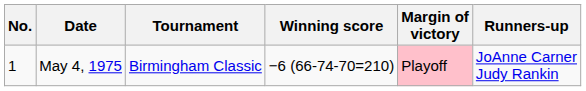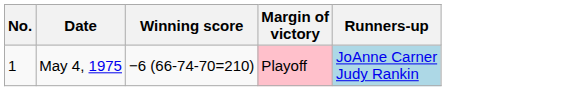 <table class="wikitable" style="font-size:95%;">
 <tr>
 <th>No.</th>
 <th>Date</th>
-<th>Tournament</th>
 <th>Winning score</th>
 <th>Margin of<br>victory</th>
 <th>Runners-up</th>
 </tr>
 <tr>
 <td>1</td>
 <td>May 4, <a href='#'>1975</a></td>
-<td><a href='#'>Birmingham Classic</a></td>
 <td>−6 (66-74-70=210)</td>
 <td style="background: pink;">Playoff</td>
-<td> <a href='#'>JoAnne Carner</a><br> <a href='#'>Judy Rankin</a></td>
+<td style="background: lightblue;"> <a href='#'>JoAnne Carner</a><br> <a href='#'>Judy Rankin</a></td>
 </tr>
 </table>
